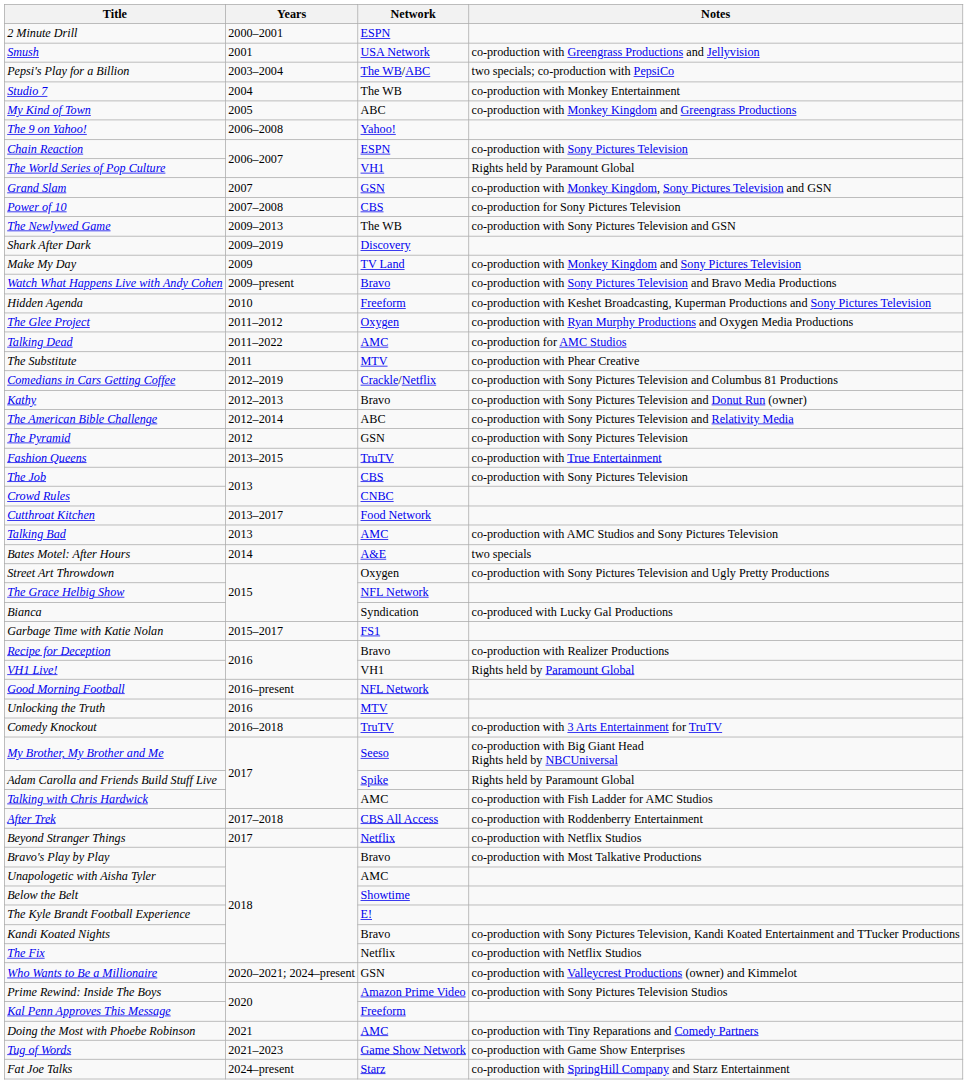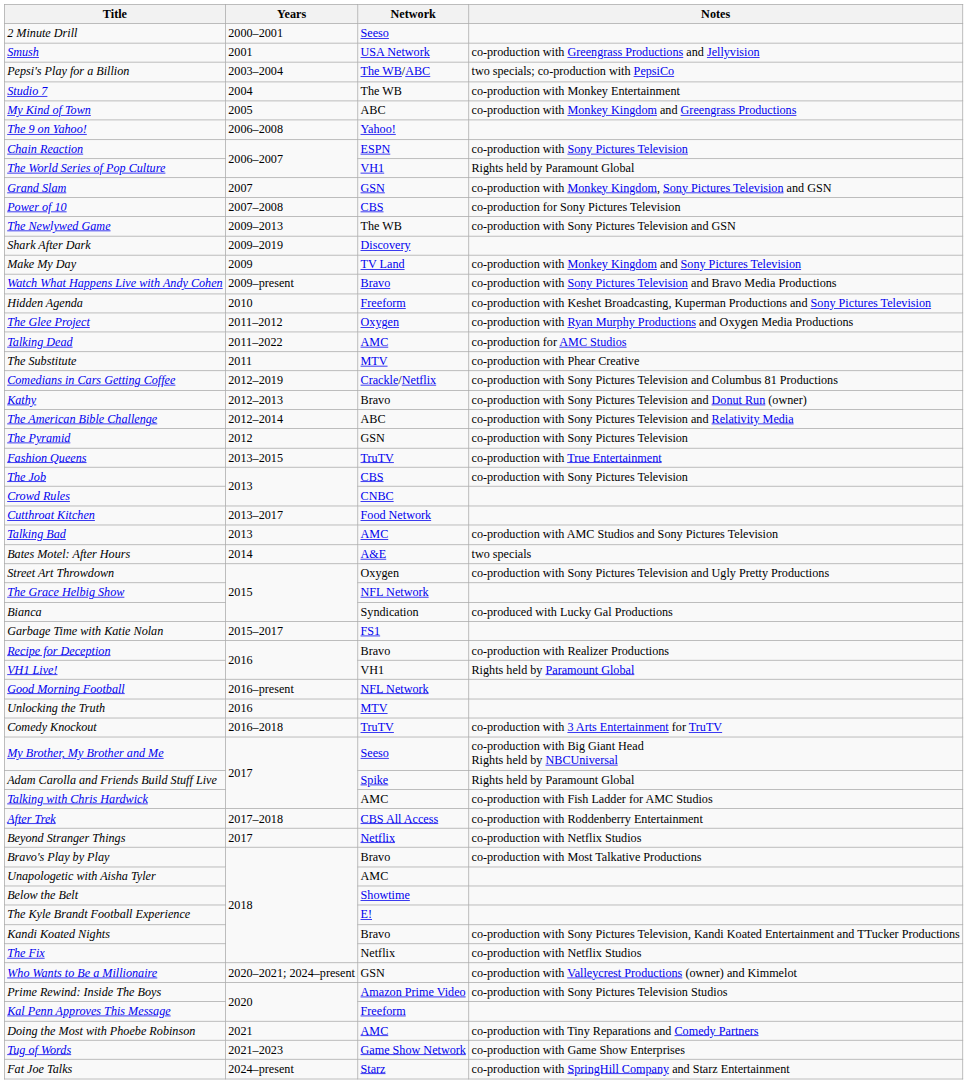 <table class="wikitable sortable">
 <tr>
 <th>Title</th>
 <th>Years</th>
 <th>Network</th>
 <th>Notes</th>
 </tr>
 <tr>
 <td><em>2 Minute Drill</em></td>
 <td>2000–2001</td>
-<td><a href='#'>ESPN</a></td>
+<td><a href='#'>Seeso</a></td>
 <td></td>
 </tr>
 <tr>
 <td><em><a href='#'>Smush</a></em></td>
 <td>2001</td>
 <td><a href='#'>USA Network</a></td>
 <td>co-production with <a href='#'>Greengrass Productions</a> and <a href='#'>Jellyvision</a></td>
 </tr>
 <tr>
 <td><em>Pepsi's Play for a Billion</em></td>
 <td>2003–2004</td>
 <td><a href='#'>The WB</a>/<a href='#'>ABC</a></td>
 <td>two specials; co-production with <a href='#'>PepsiCo</a></td>
 </tr>
 <tr>
 <td><em><a href='#'>Studio 7</a></em></td>
 <td>2004</td>
 <td>The WB</td>
 <td>co-production with Monkey Entertainment</td>
 </tr>
 <tr>
 <td><em><a href='#'>My Kind of Town</a></em></td>
 <td>2005</td>
 <td>ABC</td>
 <td>co-production with <a href='#'>Monkey Kingdom</a> and <a href='#'>Greengrass Productions</a></td>
 </tr>
 <tr>
 <td><em><a href='#'>The 9 on Yahoo!</a></em></td>
 <td>2006–2008</td>
 <td><a href='#'>Yahoo!</a></td>
 <td></td>
 </tr>
 <tr>
 <td><em><a href='#'>Chain Reaction</a></em></td>
 <td rowspan="2">2006–2007</td>
 <td><a href='#'>ESPN</a></td>
 <td>co-production with <a href='#'>Sony Pictures Television</a></td>
 </tr>
 <tr>
 <td><em><a href='#'>The World Series of Pop Culture</a></em></td>
 <td><a href='#'>VH1</a></td>
 <td>Rights held by Paramount Global</td>
 </tr>
 <tr>
 <td><em><a href='#'>Grand Slam</a></em></td>
 <td>2007</td>
 <td><a href='#'>GSN</a></td>
 <td>co-production with <a href='#'>Monkey Kingdom</a>, <a href='#'>Sony Pictures Television</a> and GSN</td>
 </tr>
 <tr>
 <td><em><a href='#'>Power of 10</a></em></td>
 <td>2007–2008</td>
 <td><a href='#'>CBS</a></td>
 <td>co-production for Sony Pictures Television</td>
 </tr>
 <tr>
 <td><em><a href='#'>The Newlywed Game</a></em></td>
 <td>2009–2013</td>
 <td>The WB</td>
 <td>co-production with Sony Pictures Television and GSN</td>
 </tr>
 <tr>
 <td><em>Shark After Dark</em></td>
 <td>2009–2019</td>
 <td><a href='#'>Discovery</a></td>
 <td></td>
 </tr>
 <tr>
 <td><em>Make My Day</em></td>
 <td>2009</td>
 <td><a href='#'>TV Land</a></td>
 <td>co-production with <a href='#'>Monkey Kingdom</a> and <a href='#'>Sony Pictures Television</a></td>
 </tr>
 <tr>
 <td><em><a href='#'>Watch What Happens Live with Andy Cohen</a></em></td>
 <td>2009–present</td>
 <td><a href='#'>Bravo</a></td>
 <td>co-production with <a href='#'>Sony Pictures Television</a> and Bravo Media Productions</td>
 </tr>
 <tr>
 <td><em>Hidden Agenda</em></td>
 <td>2010</td>
 <td><a href='#'>Freeform</a></td>
 <td>co-production with Keshet Broadcasting, Kuperman Productions and <a href='#'>Sony Pictures Television</a></td>
 </tr>
 <tr>
 <td><em><a href='#'>The Glee Project</a></em></td>
 <td>2011–2012</td>
 <td><a href='#'>Oxygen</a></td>
 <td>co-production with <a href='#'>Ryan Murphy Productions</a> and Oxygen Media Productions</td>
 </tr>
 <tr>
 <td><em><a href='#'>Talking Dead</a></em></td>
 <td>2011–2022</td>
 <td><a href='#'>AMC</a></td>
 <td>co-production for <a href='#'>AMC Studios</a></td>
 </tr>
 <tr>
 <td><em>The Substitute</em></td>
 <td>2011</td>
 <td><a href='#'>MTV</a></td>
 <td>co-production with Phear Creative</td>
 </tr>
 <tr>
 <td><em><a href='#'>Comedians in Cars Getting Coffee</a></em></td>
 <td>2012–2019</td>
 <td><a href='#'>Crackle</a>/<a href='#'>Netflix</a></td>
 <td>co-production with Sony Pictures Television and Columbus 81 Productions</td>
 </tr>
 <tr>
 <td><em><a href='#'>Kathy</a></em></td>
 <td>2012–2013</td>
 <td>Bravo</td>
 <td>co-production with Sony Pictures Television and <a href='#'>Donut Run</a> (owner)</td>
 </tr>
 <tr>
 <td><em><a href='#'>The American Bible Challenge</a></em></td>
 <td>2012–2014</td>
 <td>ABC</td>
 <td>co-production with Sony Pictures Television and <a href='#'>Relativity Media</a></td>
 </tr>
 <tr>
 <td><em><a href='#'>The Pyramid</a></em></td>
 <td>2012</td>
 <td>GSN</td>
 <td>co-production with Sony Pictures Television</td>
 </tr>
 <tr>
 <td><em><a href='#'>Fashion Queens</a></em></td>
 <td>2013–2015</td>
 <td><a href='#'>TruTV</a></td>
 <td>co-production with <a href='#'>True Entertainment</a></td>
 </tr>
 <tr>
 <td><em><a href='#'>The Job</a></em></td>
 <td rowspan="2">2013</td>
 <td><a href='#'>CBS</a></td>
 <td>co-production with Sony Pictures Television</td>
 </tr>
 <tr>
 <td><em><a href='#'>Crowd Rules</a></em></td>
 <td><a href='#'>CNBC</a></td>
 <td></td>
 </tr>
 <tr>
 <td><em><a href='#'>Cutthroat Kitchen</a></em></td>
 <td>2013–2017</td>
 <td><a href='#'>Food Network</a></td>
 <td></td>
 </tr>
 <tr>
 <td><em><a href='#'>Talking Bad</a></em></td>
 <td>2013</td>
 <td><a href='#'>AMC</a></td>
 <td>co-production with AMC Studios and Sony Pictures Television</td>
 </tr>
 <tr>
 <td><em>Bates Motel: After Hours</em></td>
 <td>2014</td>
 <td><a href='#'>A&E</a></td>
 <td>two specials</td>
 </tr>
 <tr>
 <td><em>Street Art Throwdown</em></td>
 <td rowspan="3">2015</td>
 <td>Oxygen</td>
 <td>co-production with Sony Pictures Television and Ugly Pretty Productions</td>
 </tr>
 <tr>
 <td><em><a href='#'>The Grace Helbig Show</a></em></td>
 <td><a href='#'>NFL Network</a></td>
 <td></td>
 </tr>
 <tr>
 <td><em>Bianca</em></td>
 <td>Syndication</td>
 <td>co-produced with Lucky Gal Productions</td>
 </tr>
 <tr>
 <td><em>Garbage Time with Katie Nolan</em></td>
 <td>2015–2017</td>
 <td><a href='#'>FS1</a></td>
 <td></td>
 </tr>
 <tr>
 <td><em><a href='#'>Recipe for Deception</a></em></td>
 <td rowspan="2">2016</td>
 <td>Bravo</td>
 <td>co-production with Realizer Productions</td>
 </tr>
 <tr>
 <td><em><a href='#'>VH1 Live!</a></em></td>
 <td>VH1</td>
 <td>Rights held by <a href='#'>Paramount Global</a></td>
 </tr>
 <tr>
 <td><em><a href='#'>Good Morning Football</a></em></td>
 <td>2016–present</td>
 <td><a href='#'>NFL Network</a></td>
 <td></td>
 </tr>
 <tr>
 <td><em>Unlocking the Truth</em></td>
 <td>2016</td>
 <td><a href='#'>MTV</a></td>
 <td></td>
 </tr>
 <tr>
 <td><em>Comedy Knockout</em></td>
 <td>2016–2018</td>
 <td><a href='#'>TruTV</a></td>
 <td>co-production with <a href='#'>3 Arts Entertainment</a> for <a href='#'>TruTV</a></td>
 </tr>
 <tr>
 <td><em><a href='#'>My Brother, My Brother and Me</a></em></td>
 <td rowspan="3">2017</td>
 <td><a href='#'>Seeso</a></td>
 <td>co-production with Big Giant Head<br>Rights held by <a href='#'>NBCUniversal</a></td>
 </tr>
 <tr>
 <td><em>Adam Carolla and Friends Build Stuff Live</em></td>
 <td><a href='#'>Spike</a></td>
 <td>Rights held by Paramount Global</td>
 </tr>
 <tr>
 <td><em><a href='#'>Talking with Chris Hardwick</a></em></td>
 <td>AMC</td>
 <td>co-production with Fish Ladder for AMC Studios</td>
 </tr>
 <tr>
 <td><em><a href='#'>After Trek</a></em></td>
 <td>2017–2018</td>
 <td><a href='#'>CBS All Access</a></td>
 <td>co-production with Roddenberry Entertainment</td>
 </tr>
 <tr>
 <td><em>Beyond Stranger Things</em></td>
 <td>2017</td>
 <td><a href='#'>Netflix</a></td>
 <td>co-production with Netflix Studios</td>
 </tr>
 <tr>
 <td><em>Bravo's Play by Play</em></td>
 <td rowspan="6">2018</td>
 <td>Bravo</td>
 <td>co-production with Most Talkative Productions</td>
 </tr>
 <tr>
 <td><em>Unapologetic with Aisha Tyler</em></td>
 <td>AMC</td>
 <td></td>
 </tr>
 <tr>
 <td><em>Below the Belt</em></td>
 <td><a href='#'>Showtime</a></td>
 <td></td>
 </tr>
 <tr>
 <td><em>The Kyle Brandt Football Experience</em></td>
 <td><a href='#'>E!</a></td>
 <td></td>
 </tr>
 <tr>
 <td><em>Kandi Koated Nights</em></td>
 <td>Bravo</td>
 <td>co-production with Sony Pictures Television, Kandi Koated Entertainment and TTucker Productions</td>
 </tr>
 <tr>
 <td><em><a href='#'>The Fix</a></em></td>
 <td>Netflix</td>
 <td>co-production with Netflix Studios</td>
 </tr>
 <tr>
 <td><em><a href='#'>Who Wants to Be a Millionaire</a></em></td>
 <td>2020–2021; 2024–present</td>
 <td>GSN</td>
 <td>co-production with <a href='#'>Valleycrest Productions</a> (owner) and Kimmelot</td>
 </tr>
 <tr>
 <td><em>Prime Rewind: Inside The Boys</em></td>
 <td rowspan="2">2020</td>
 <td><a href='#'>Amazon Prime Video</a></td>
 <td>co-production with Sony Pictures Television Studios</td>
 </tr>
 <tr>
 <td><em><a href='#'>Kal Penn Approves This Message</a></em></td>
 <td><a href='#'>Freeform</a></td>
 <td></td>
 </tr>
 <tr>
 <td><em>Doing the Most with Phoebe Robinson</em></td>
 <td>2021</td>
 <td><a href='#'>AMC</a></td>
 <td>co-production with Tiny Reparations and <a href='#'>Comedy Partners</a></td>
 </tr>
 <tr>
 <td><em><a href='#'>Tug of Words</a></em></td>
 <td>2021–2023</td>
 <td><a href='#'>Game Show Network</a></td>
 <td>co-production with Game Show Enterprises</td>
 </tr>
 <tr>
 <td><em>Fat Joe Talks</em></td>
 <td>2024–present</td>
 <td><a href='#'>Starz</a></td>
 <td>co-production with <a href='#'>SpringHill Company</a> and Starz Entertainment</td>
 </tr>
 </table>
